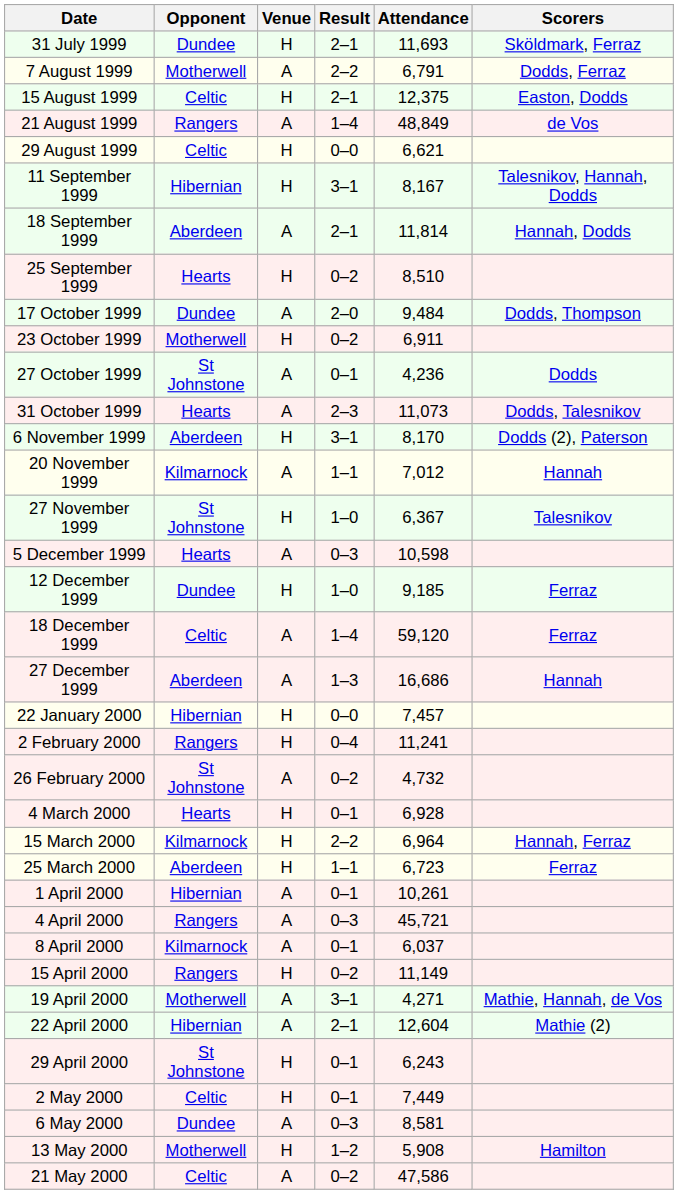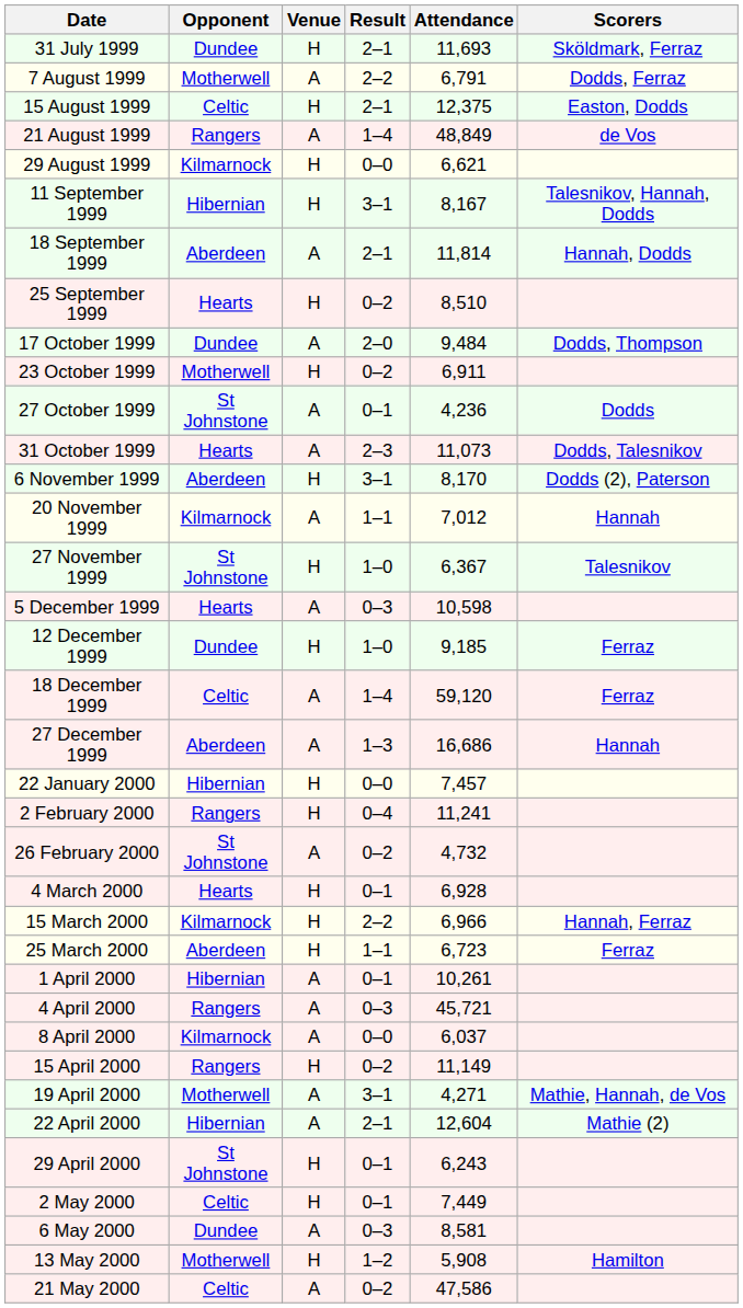 <table class="wikitable sortable" style="font-size:95%; text-align:center">
 <tr>
 <th>Date</th>
 <th>Opponent</th>
 <th>Venue</th>
 <th>Result</th>
 <th>Attendance</th>
 <th>Scorers</th>
 </tr>
 <tr bgcolor = "#EEFFEE">
 <td>31 July 1999</td>
 <td><a href='#'>Dundee</a></td>
 <td>H</td>
 <td>2–1</td>
 <td>11,693</td>
 <td><a href='#'>Sköldmark</a>, <a href='#'>Ferraz</a></td>
 </tr>
 <tr bgcolor = "#FFFFEE">
 <td>7 August 1999</td>
 <td><a href='#'>Motherwell</a></td>
 <td>A</td>
 <td>2–2</td>
 <td>6,791</td>
 <td><a href='#'>Dodds</a>, <a href='#'>Ferraz</a></td>
 </tr>
 <tr bgcolor = "#EEFFEE">
 <td>15 August 1999</td>
 <td><a href='#'>Celtic</a></td>
 <td>H</td>
 <td>2–1</td>
 <td>12,375</td>
 <td><a href='#'>Easton</a>, <a href='#'>Dodds</a></td>
 </tr>
 <tr bgcolor = "#FFEEEE">
 <td>21 August 1999</td>
 <td><a href='#'>Rangers</a></td>
 <td>A</td>
 <td>1–4</td>
 <td>48,849</td>
 <td><a href='#'>de Vos</a></td>
 </tr>
 <tr bgcolor = "#FFFFEE">
 <td>29 August 1999</td>
-<td><a href='#'>Celtic</a></td>
+<td><a href='#'>Kilmarnock</a></td>
 <td>H</td>
 <td>0–0</td>
 <td>6,621</td>
 <td></td>
 </tr>
 <tr bgcolor = "#EEFFEE">
 <td>11 September 1999</td>
 <td><a href='#'>Hibernian</a></td>
 <td>H</td>
 <td>3–1</td>
 <td>8,167</td>
 <td><a href='#'>Talesnikov</a>, <a href='#'>Hannah</a>, <a href='#'>Dodds</a></td>
 </tr>
 <tr bgcolor = "#EEFFEE">
 <td>18 September 1999</td>
 <td><a href='#'>Aberdeen</a></td>
 <td>A</td>
 <td>2–1</td>
 <td>11,814</td>
 <td><a href='#'>Hannah</a>, <a href='#'>Dodds</a></td>
 </tr>
 <tr bgcolor = "#FFEEEE">
 <td>25 September 1999</td>
 <td><a href='#'>Hearts</a></td>
 <td>H</td>
 <td>0–2</td>
 <td>8,510</td>
 <td></td>
 </tr>
 <tr bgcolor = "#EEFFEE">
 <td>17 October 1999</td>
 <td><a href='#'>Dundee</a></td>
 <td>A</td>
 <td>2–0</td>
 <td>9,484</td>
 <td><a href='#'>Dodds</a>, <a href='#'>Thompson</a></td>
 </tr>
 <tr bgcolor = "#FFEEEE">
 <td>23 October 1999</td>
 <td><a href='#'>Motherwell</a></td>
 <td>H</td>
 <td>0–2</td>
 <td>6,911</td>
 <td></td>
 </tr>
 <tr bgcolor = "#EEFFEE">
 <td>27 October 1999</td>
 <td><a href='#'>St Johnstone</a></td>
 <td>A</td>
 <td>0–1</td>
 <td>4,236</td>
 <td><a href='#'>Dodds</a></td>
 </tr>
 <tr bgcolor = "#FFEEEE">
 <td>31 October 1999</td>
 <td><a href='#'>Hearts</a></td>
 <td>A</td>
 <td>2–3</td>
 <td>11,073</td>
 <td><a href='#'>Dodds</a>, <a href='#'>Talesnikov</a></td>
 </tr>
 <tr bgcolor = "#EEFFEE">
 <td>6 November 1999</td>
 <td><a href='#'>Aberdeen</a></td>
 <td>H</td>
 <td>3–1</td>
 <td>8,170</td>
 <td><a href='#'>Dodds</a> (2), <a href='#'>Paterson</a></td>
 </tr>
 <tr bgcolor = "#FFFFEE">
 <td>20 November 1999</td>
 <td><a href='#'>Kilmarnock</a></td>
 <td>A</td>
 <td>1–1</td>
 <td>7,012</td>
 <td><a href='#'>Hannah</a></td>
 </tr>
 <tr bgcolor = "#EEFFEE">
 <td>27 November 1999</td>
 <td><a href='#'>St Johnstone</a></td>
 <td>H</td>
 <td>1–0</td>
 <td>6,367</td>
 <td><a href='#'>Talesnikov</a></td>
 </tr>
 <tr bgcolor = "#FFEEEE">
 <td>5 December 1999</td>
 <td><a href='#'>Hearts</a></td>
 <td>A</td>
 <td>0–3</td>
 <td>10,598</td>
 <td></td>
 </tr>
 <tr bgcolor = "#EEFFEE">
 <td>12 December 1999</td>
 <td><a href='#'>Dundee</a></td>
 <td>H</td>
 <td>1–0</td>
 <td>9,185</td>
 <td><a href='#'>Ferraz</a></td>
 </tr>
 <tr bgcolor = "#FFEEEE">
 <td>18 December 1999</td>
 <td><a href='#'>Celtic</a></td>
 <td>A</td>
 <td>1–4</td>
 <td>59,120</td>
 <td><a href='#'>Ferraz</a></td>
 </tr>
 <tr bgcolor = "#FFEEEE">
 <td>27 December 1999</td>
 <td><a href='#'>Aberdeen</a></td>
 <td>A</td>
 <td>1–3</td>
 <td>16,686</td>
 <td><a href='#'>Hannah</a></td>
 </tr>
 <tr bgcolor = "#FFFFEE">
 <td>22 January 2000</td>
 <td><a href='#'>Hibernian</a></td>
 <td>H</td>
 <td>0–0</td>
 <td>7,457</td>
 <td></td>
 </tr>
 <tr bgcolor = "#FFEEEE">
 <td>2 February 2000</td>
 <td><a href='#'>Rangers</a></td>
 <td>H</td>
 <td>0–4</td>
 <td>11,241</td>
 <td></td>
 </tr>
 <tr bgcolor = "#FFEEEE">
 <td>26 February 2000</td>
 <td><a href='#'>St Johnstone</a></td>
 <td>A</td>
 <td>0–2</td>
 <td>4,732</td>
 <td></td>
 </tr>
 <tr bgcolor = "#FFEEEE">
 <td>4 March 2000</td>
 <td><a href='#'>Hearts</a></td>
 <td>H</td>
 <td>0–1</td>
 <td>6,928</td>
 <td></td>
 </tr>
 <tr bgcolor = "#FFFFEE">
 <td>15 March 2000</td>
 <td><a href='#'>Kilmarnock</a></td>
 <td>H</td>
 <td>2–2</td>
-<td>6,964</td>
+<td>6,966</td>
 <td><a href='#'>Hannah</a>, <a href='#'>Ferraz</a></td>
 </tr>
 <tr bgcolor = "#FFFFEE">
 <td>25 March 2000</td>
 <td><a href='#'>Aberdeen</a></td>
 <td>H</td>
 <td>1–1</td>
 <td>6,723</td>
 <td><a href='#'>Ferraz</a></td>
 </tr>
 <tr bgcolor = "#FFEEEE">
 <td>1 April 2000</td>
 <td><a href='#'>Hibernian</a></td>
 <td>A</td>
 <td>0–1</td>
 <td>10,261</td>
 <td></td>
 </tr>
 <tr bgcolor = "#FFEEEE">
 <td>4 April 2000</td>
 <td><a href='#'>Rangers</a></td>
 <td>A</td>
 <td>0–3</td>
 <td>45,721</td>
 <td></td>
 </tr>
 <tr bgcolor = "#FFEEEE">
 <td>8 April 2000</td>
 <td><a href='#'>Kilmarnock</a></td>
 <td>A</td>
-<td>0–1</td>
+<td>0–0</td>
 <td>6,037</td>
 <td></td>
 </tr>
 <tr bgcolor = "#FFEEEE">
 <td>15 April 2000</td>
 <td><a href='#'>Rangers</a></td>
 <td>H</td>
 <td>0–2</td>
 <td>11,149</td>
 <td></td>
 </tr>
 <tr bgcolor = "#EEFFEE">
 <td>19 April 2000</td>
 <td><a href='#'>Motherwell</a></td>
 <td>A</td>
 <td>3–1</td>
 <td>4,271</td>
 <td><a href='#'>Mathie</a>, <a href='#'>Hannah</a>, <a href='#'>de Vos</a></td>
 </tr>
 <tr bgcolor = "#EEFFEE">
 <td>22 April 2000</td>
 <td><a href='#'>Hibernian</a></td>
 <td>A</td>
 <td>2–1</td>
 <td>12,604</td>
 <td><a href='#'>Mathie</a> (2)</td>
 </tr>
 <tr bgcolor = "#FFEEEE">
 <td>29 April 2000</td>
 <td><a href='#'>St Johnstone</a></td>
 <td>H</td>
 <td>0–1</td>
 <td>6,243</td>
 <td></td>
 </tr>
 <tr bgcolor = "#FFEEEE">
 <td>2 May 2000</td>
 <td><a href='#'>Celtic</a></td>
 <td>H</td>
 <td>0–1</td>
 <td>7,449</td>
 <td></td>
 </tr>
 <tr bgcolor = "#FFEEEE">
 <td>6 May 2000</td>
 <td><a href='#'>Dundee</a></td>
 <td>A</td>
 <td>0–3</td>
 <td>8,581</td>
 <td></td>
 </tr>
 <tr bgcolor = "#FFEEEE">
 <td>13 May 2000</td>
 <td><a href='#'>Motherwell</a></td>
 <td>H</td>
 <td>1–2</td>
 <td>5,908</td>
 <td><a href='#'>Hamilton</a></td>
 </tr>
 <tr bgcolor = "#FFEEEE">
 <td>21 May 2000</td>
 <td><a href='#'>Celtic</a></td>
 <td>A</td>
 <td>0–2</td>
 <td>47,586</td>
 <td></td>
 </tr>
 </table>
